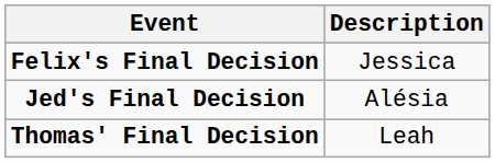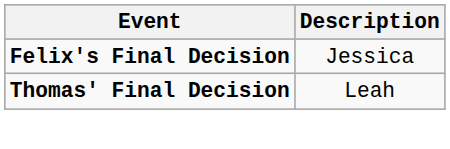 <table class="wikitable sortable" style="text-align:center;">
 <tr>
 <th>Event</th>
 <th>Description</th>
 </tr>
 <tr>
 <td><strong>Felix's Final Decision</strong></td>
 <td>Jessica</td>
 </tr>
 <tr>
-<td><strong>Jed's Final Decision</strong></td>
-<td>Alésia</td>
-</tr>
-<tr>
 <td><strong>Thomas' Final Decision</strong></td>
 <td>Leah</td>
 </tr>
 </table>
